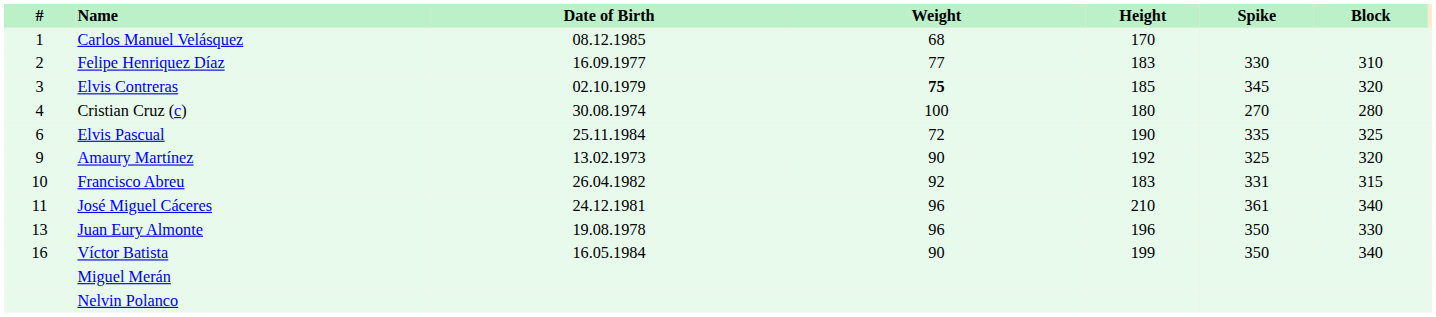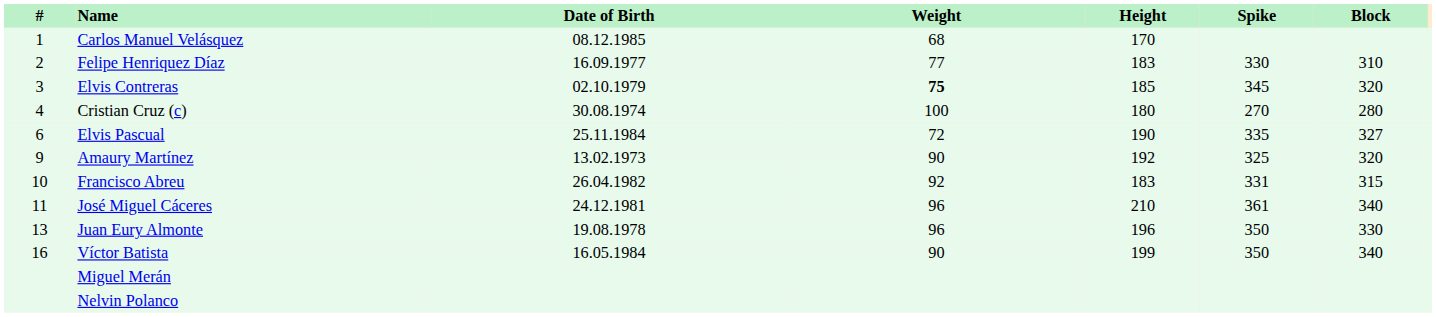 <table border=0 cellpadding=2 cellspacing=0  |- bgcolor=#FFECCE style="text-align:center; font-size:90%;" width=100%>
 <tr bgcolor=#BBF0C9>
 <th width=5%>#</th>
 <th width=25% align=left>Name</th>
 <th width=25%>Date of Birth</th>
 <th width=21%>Weight</th>
 <th width=8%>Height</th>
 <th width=8%>Spike</th>
 <th width=8%>Block</th>
 </tr>
 <tr bgcolor=#E7FAEC>
 <td>1</td>
 <td align=left><a href='#'>Carlos Manuel Velásquez</a></td>
 <td>08.12.1985</td>
 <td>68</td>
 <td>170</td>
 <td></td>
 <td></td>
 <td></td>
 </tr>
 <tr bgcolor=#E7FAEC>
 <td>2</td>
 <td align=left><a href='#'>Felipe Henriquez Díaz</a></td>
 <td>16.09.1977</td>
 <td>77</td>
 <td>183</td>
 <td>330</td>
 <td>310</td>
 <td></td>
 </tr>
 <tr bgcolor=#E7FAEC>
 <td>3</td>
 <td align=left><a href='#'>Elvis Contreras</a></td>
 <td>02.10.1979</td>
 <td><strong>75</strong></td>
 <td>185</td>
 <td>345</td>
 <td>320</td>
 <td></td>
 </tr>
 <tr bgcolor=#E7FAEC>
 <td>4</td>
 <td align=left>Cristian Cruz (<a href='#'>c</a>)</td>
 <td>30.08.1974</td>
 <td>100</td>
 <td>180</td>
 <td>270</td>
 <td>280</td>
 <td></td>
 </tr>
 <tr bgcolor=#E7FAEC>
 <td>6</td>
 <td align=left><a href='#'>Elvis Pascual</a></td>
 <td>25.11.1984</td>
 <td>72</td>
 <td>190</td>
 <td>335</td>
-<td>325</td>
+<td>327</td>
 <td></td>
 </tr>
 <tr bgcolor=#E7FAEC>
 <td>9</td>
 <td align=left><a href='#'>Amaury Martínez</a></td>
 <td>13.02.1973</td>
 <td>90</td>
 <td>192</td>
 <td>325</td>
 <td>320</td>
 <td></td>
 </tr>
 <tr bgcolor=#E7FAEC>
 <td>10</td>
 <td align=left><a href='#'>Francisco Abreu</a></td>
 <td>26.04.1982</td>
 <td>92</td>
 <td>183</td>
 <td>331</td>
 <td>315</td>
 <td></td>
 </tr>
 <tr bgcolor=#E7FAEC>
 <td>11</td>
 <td align=left><a href='#'>José Miguel Cáceres</a></td>
 <td>24.12.1981</td>
 <td>96</td>
 <td>210</td>
 <td>361</td>
 <td>340</td>
 <td></td>
 </tr>
 <tr bgcolor=#E7FAEC>
 <td>13</td>
 <td align=left><a href='#'>Juan Eury Almonte</a></td>
 <td>19.08.1978</td>
 <td>96</td>
 <td>196</td>
 <td>350</td>
 <td>330</td>
 <td></td>
 </tr>
 <tr bgcolor=#E7FAEC>
 <td>16</td>
 <td align=left><a href='#'>Víctor Batista</a></td>
 <td>16.05.1984</td>
 <td>90</td>
 <td>199</td>
 <td>350</td>
 <td>340</td>
 <td></td>
 </tr>
 <tr bgcolor=#E7FAEC>
 <td></td>
 <td align=left><a href='#'>Miguel Merán</a></td>
 <td></td>
 <td></td>
 <td></td>
 <td></td>
 <td></td>
 <td></td>
 </tr>
 <tr bgcolor=#E7FAEC>
 <td></td>
 <td align=left><a href='#'>Nelvin Polanco</a></td>
 <td></td>
 <td></td>
 <td></td>
 <td></td>
 <td></td>
 <td></td>
 </tr>
 </table>
